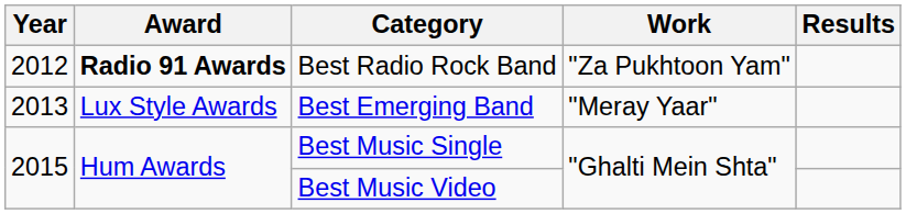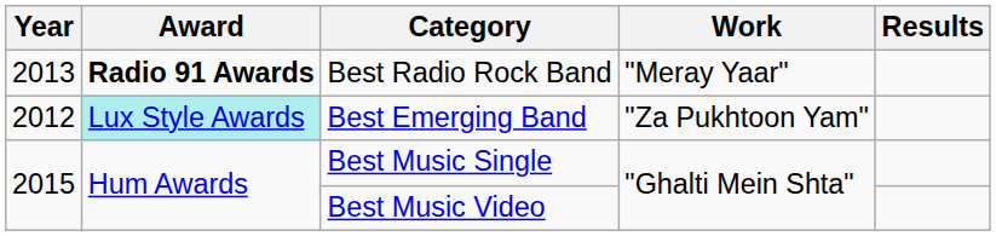 <table class="wikitable">
 <tr>
 <th>Year</th>
 <th>Award</th>
 <th>Category</th>
 <th>Work</th>
 <th>Results</th>
 </tr>
 <tr>
-<td>2012</td>
+<td>2013</td>
 <td><strong>Radio 91 Awards</strong></td>
 <td>Best Radio Rock Band</td>
-<td>"Za Pukhtoon Yam"</td>
+<td>"Meray Yaar"</td>
 <td></td>
 </tr>
 <tr>
-<td>2013</td>
-<td><a href='#'>Lux Style Awards</a></td>
+<td>2012</td>
+<td style="background: paleturquoise;"><a href='#'>Lux Style Awards</a></td>
 <td><a href='#'>Best Emerging Band</a></td>
-<td>"Meray Yaar"</td>
+<td>"Za Pukhtoon Yam"</td>
 <td></td>
 </tr>
 <tr>
 <td rowspan="2">2015</td>
 <td rowspan="2"><a href='#'>Hum Awards</a></td>
 <td><a href='#'>Best Music Single</a></td>
 <td rowspan="2">"Ghalti Mein Shta"</td>
 <td></td>
 </tr>
 <tr>
 <td><a href='#'>Best Music Video</a></td>
 <td></td>
 </tr>
 </table>
